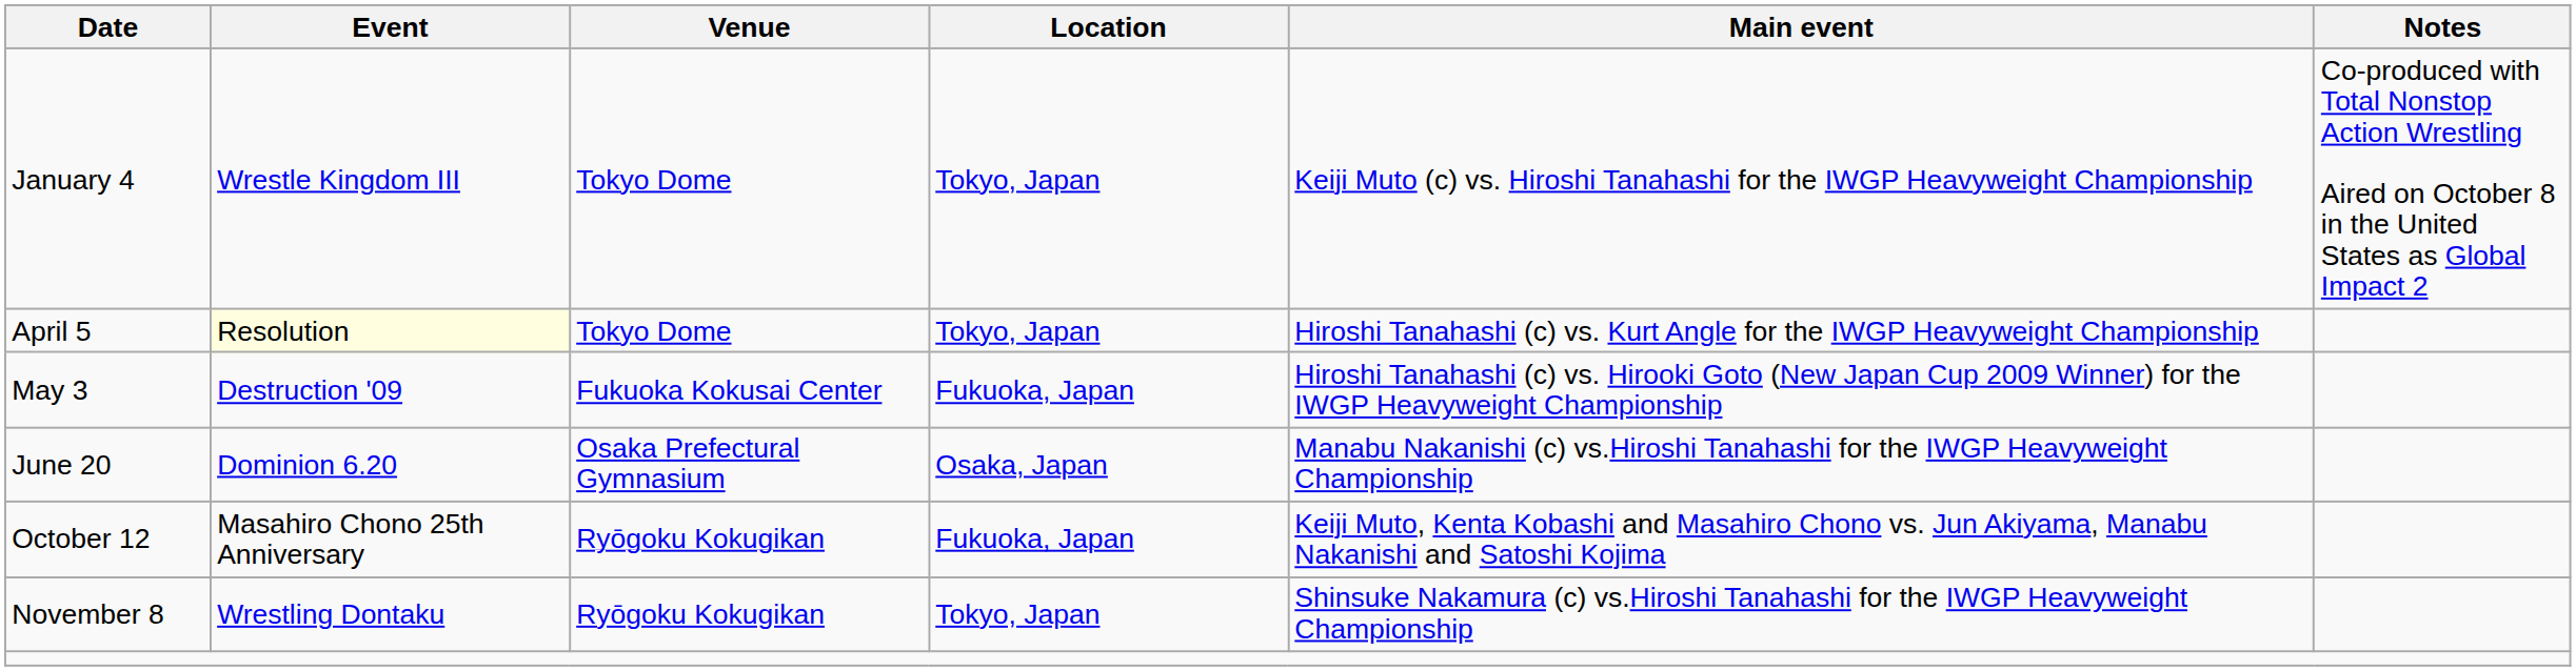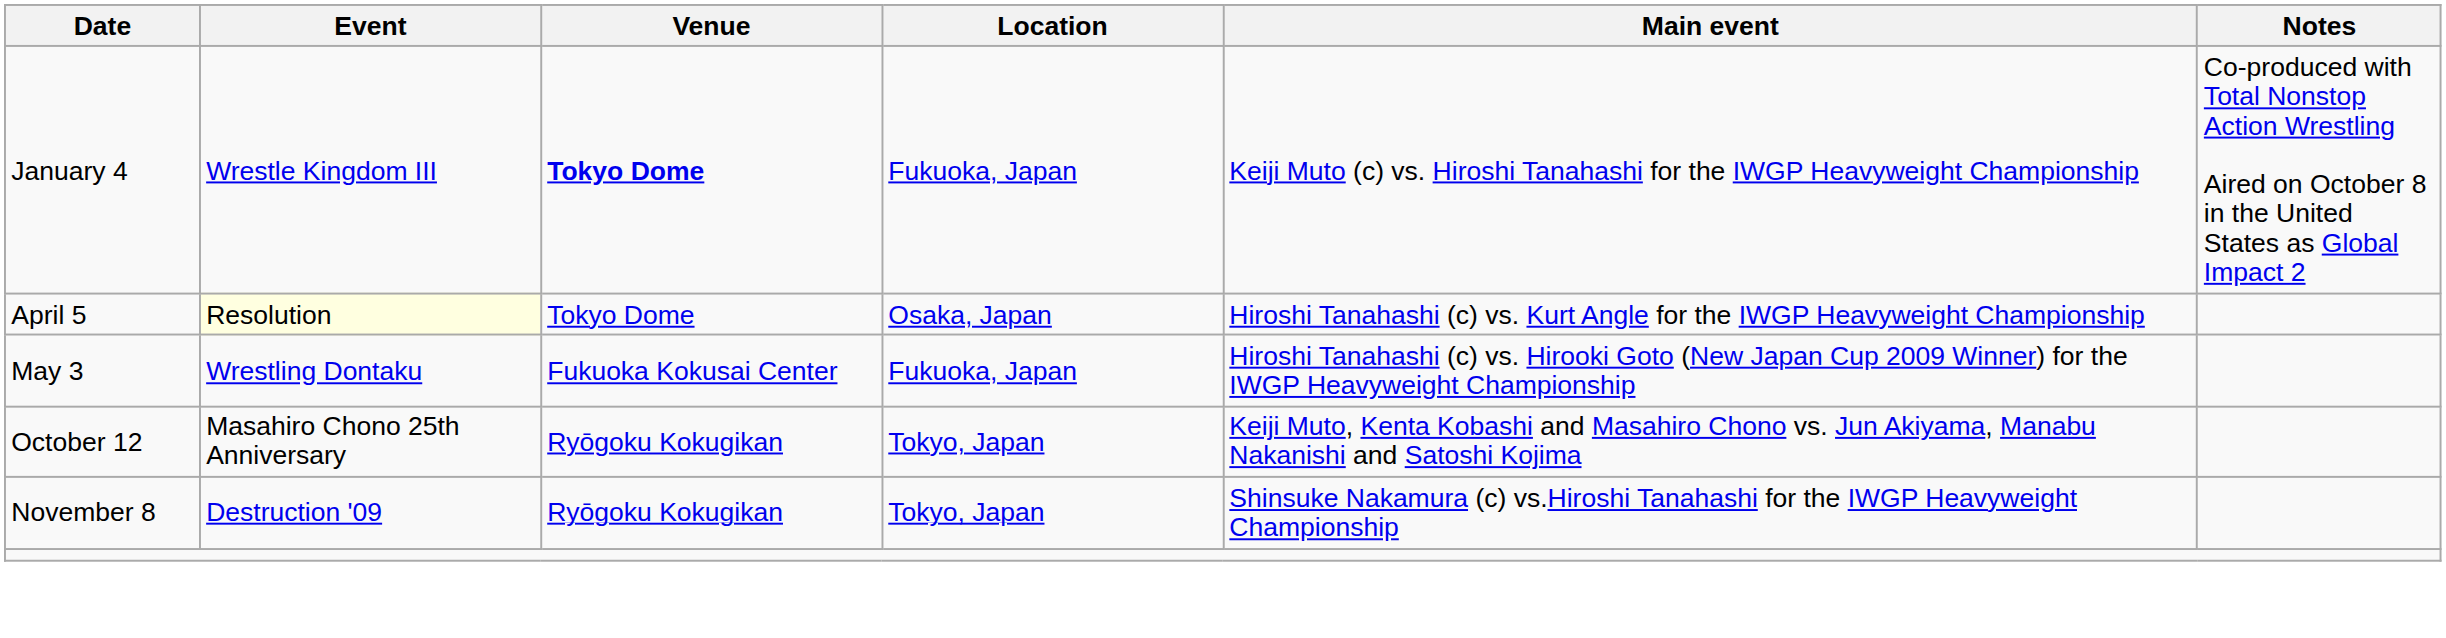 <table class="sortable wikitable succession-box" style="font-size:85%;">
 <tr>
 <th width=8%>Date</th>
 <th width=14%>Event</th>
 <th width=14%>Venue</th>
 <th width=14%>Location</th>
 <th width=40%>Main event</th>
 <th width=14%>Notes</th>
 </tr>
 <tr>
 <td>January 4</td>
 <td><a href='#'>Wrestle Kingdom III</a></td>
-<td><a href='#'>Tokyo Dome</a></td>
-<td><a href='#'>Tokyo, Japan</a></td>
+<td><strong><a href='#'>Tokyo Dome</a></strong></td>
+<td><a href='#'>Fukuoka, Japan</a></td>
 <td><a href='#'>Keiji Muto</a> (c) vs. <a href='#'>Hiroshi Tanahashi</a> for the <a href='#'>IWGP Heavyweight Championship</a></td>
 <td>Co-produced with <a href='#'>Total Nonstop Action Wrestling</a><br><br>Aired on October 8 in the United States as <a href='#'>Global Impact 2</a></td>
 </tr>
 <tr>
 <td>April 5</td>
 <td style="background: lightyellow;">Resolution</td>
 <td><a href='#'>Tokyo Dome</a></td>
-<td><a href='#'>Tokyo, Japan</a></td>
+<td><a href='#'>Osaka, Japan</a></td>
 <td><a href='#'>Hiroshi Tanahashi</a> (c) vs. <a href='#'>Kurt Angle</a> for the <a href='#'>IWGP Heavyweight Championship</a></td>
 <td></td>
 </tr>
 <tr>
 <td>May 3</td>
-<td><a href='#'>Destruction '09</a></td>
+<td><a href='#'>Wrestling Dontaku</a></td>
 <td><a href='#'>Fukuoka Kokusai Center</a></td>
 <td><a href='#'>Fukuoka, Japan</a></td>
 <td><a href='#'>Hiroshi Tanahashi</a> (c) vs. <a href='#'>Hirooki Goto</a> (<a href='#'>New Japan Cup 2009 Winner</a>)  for the <a href='#'>IWGP Heavyweight Championship</a></td>
 <td></td>
 </tr>
 <tr>
-<td>June 20</td>
-<td><a href='#'>Dominion 6.20</a></td>
-<td><a href='#'>Osaka Prefectural Gymnasium</a></td>
-<td><a href='#'>Osaka, Japan</a></td>
-<td><a href='#'>Manabu Nakanishi</a> (c) vs.<a href='#'>Hiroshi Tanahashi</a>   for the <a href='#'>IWGP Heavyweight Championship</a></td>
-<td></td>
-</tr>
-<tr>
 <td>October 12</td>
 <td>Masahiro Chono 25th Anniversary</td>
 <td><a href='#'>Ryōgoku Kokugikan</a></td>
-<td><a href='#'>Fukuoka, Japan</a></td>
+<td><a href='#'>Tokyo, Japan</a></td>
 <td><a href='#'>Keiji Muto</a>, <a href='#'>Kenta Kobashi</a> and <a href='#'>Masahiro Chono</a> vs. <a href='#'>Jun Akiyama</a>, <a href='#'>Manabu Nakanishi</a> and <a href='#'>Satoshi Kojima</a></td>
 <td></td>
 </tr>
 <tr>
 <td>November 8</td>
-<td><a href='#'>Wrestling Dontaku</a></td>
+<td><a href='#'>Destruction '09</a></td>
 <td><a href='#'>Ryōgoku Kokugikan</a></td>
 <td><a href='#'>Tokyo, Japan</a></td>
 <td><a href='#'>Shinsuke Nakamura</a> (c) vs.<a href='#'>Hiroshi Tanahashi</a> for the <a href='#'>IWGP Heavyweight Championship</a></td>
 <td></td>
 </tr>
 <tr>
 <td colspan=6></td>
 </tr>
 </table>
